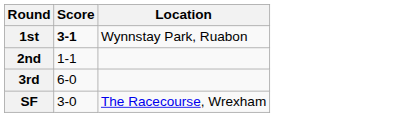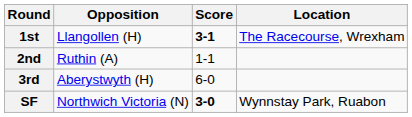 <table class="wikitable">
 <tr>
 <th>Round</th>
+<th>Opposition</th>
 <th>Score</th>
 <th>Location</th>
 </tr>
 <tr>
 <th>1st</th>
+<td><a href='#'>Llangollen</a> (H)</td>
 <td><strong>3-1</strong></td>
-<td>Wynnstay Park, Ruabon</td>
+<td><a href='#'>The Racecourse</a>, Wrexham</td>
 </tr>
 <tr>
 <th>2nd</th>
+<td><a href='#'>Ruthin</a> (A)</td>
 <td>1-1</td>
 <td></td>
 </tr>
 <tr>
 <th>3rd</th>
+<td><a href='#'>Aberystwyth</a> (H)</td>
 <td>6-0</td>
 <td></td>
 </tr>
 <tr>
 <th>SF</th>
-<td>3-0</td>
-<td><a href='#'>The Racecourse</a>, Wrexham</td>
+<td><a href='#'>Northwich Victoria</a> (N)</td>
+<td><strong>3-0</strong></td>
+<td>Wynnstay Park, Ruabon</td>
 </tr>
 </table>
